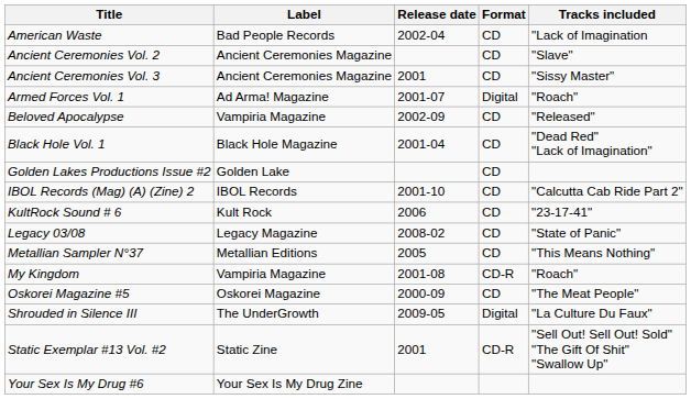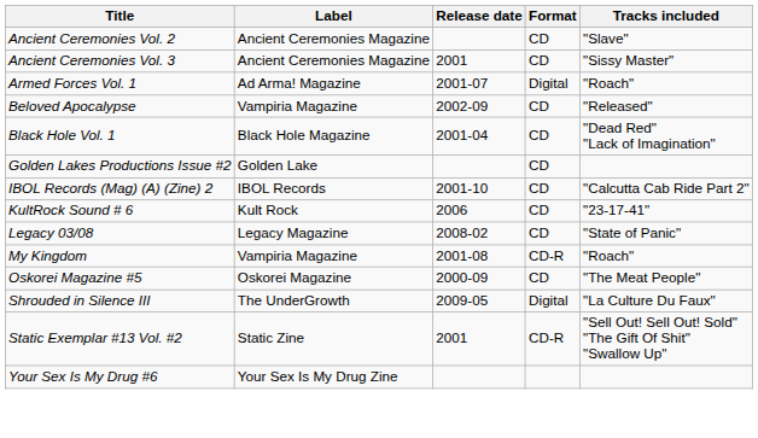 <table class="wikitable sortable">
 <tr>
 <th>Title</th>
 <th>Label</th>
 <th>Release date</th>
 <th>Format</th>
 <th>Tracks included</th>
-</tr>
-<tr>
-<td><em>American Waste</em></td>
-<td>Bad People Records</td>
-<td>2002-04</td>
-<td>CD</td>
-<td>"Lack of Imagination</td>
 </tr>
 <tr>
 <td><em>Ancient Ceremonies Vol. 2</em></td>
 <td>Ancient Ceremonies Magazine</td>
 <td></td>
 <td>CD</td>
 <td>"Slave"</td>
 </tr>
 <tr>
 <td><em>Ancient Ceremonies Vol. 3</em></td>
 <td>Ancient Ceremonies Magazine</td>
 <td>2001</td>
 <td>CD</td>
 <td>"Sissy Master"</td>
 </tr>
 <tr>
 <td><em>Armed Forces Vol. 1</em></td>
 <td>Ad Arma! Magazine</td>
 <td>2001-07</td>
 <td>Digital</td>
 <td>"Roach"</td>
 </tr>
 <tr>
 <td><em>Beloved Apocalypse</em></td>
 <td>Vampiria Magazine</td>
 <td>2002-09</td>
 <td>CD</td>
 <td>"Released"</td>
 </tr>
 <tr>
 <td><em>Black Hole Vol. 1</em></td>
 <td>Black Hole Magazine</td>
 <td>2001-04</td>
 <td>CD</td>
 <td>"Dead Red"<br>"Lack of Imagination"</td>
 </tr>
 <tr>
 <td><em>Golden Lakes Productions Issue #2</em></td>
 <td>Golden Lake</td>
 <td></td>
 <td>CD</td>
 <td></td>
 </tr>
 <tr>
 <td><em>IBOL Records (Mag) (A) (Zine) 2</em></td>
 <td>IBOL Records</td>
 <td>2001-10</td>
 <td>CD</td>
 <td>"Calcutta Cab Ride Part 2"</td>
 </tr>
 <tr>
 <td><em>KultRock Sound # 6</em></td>
 <td>Kult Rock</td>
 <td>2006</td>
 <td>CD</td>
 <td>"23-17-41"</td>
 </tr>
 <tr>
 <td><em>Legacy 03/08</em></td>
 <td>Legacy Magazine</td>
 <td>2008-02</td>
 <td>CD</td>
 <td>"State of Panic"</td>
 </tr>
 <tr>
-<td><em>Metallian Sampler N°37</em></td>
-<td>Metallian Editions</td>
-<td>2005</td>
-<td>CD</td>
-<td>"This Means Nothing"</td>
-</tr>
-<tr>
 <td><em>My Kingdom</em></td>
 <td>Vampiria Magazine</td>
 <td>2001-08</td>
 <td>CD-R</td>
 <td>"Roach"</td>
 </tr>
 <tr>
 <td><em>Oskorei Magazine #5</em></td>
 <td>Oskorei Magazine</td>
 <td>2000-09</td>
 <td>CD</td>
 <td>"The Meat People"</td>
 </tr>
 <tr>
 <td><em>Shrouded in Silence III</em></td>
 <td>The UnderGrowth</td>
 <td>2009-05</td>
 <td>Digital</td>
 <td>"La Culture Du Faux"</td>
 </tr>
 <tr>
 <td><em>Static Exemplar #13 Vol. #2</em></td>
 <td>Static Zine</td>
 <td>2001</td>
 <td>CD-R</td>
 <td>"Sell Out! Sell Out! Sold"<br>"The Gift Of Shit"<br>"Swallow Up"</td>
 </tr>
 <tr>
 <td><em>Your Sex Is My Drug #6</em></td>
 <td>Your Sex Is My Drug Zine</td>
 <td></td>
 <td></td>
 <td></td>
 </tr>
 </table>
